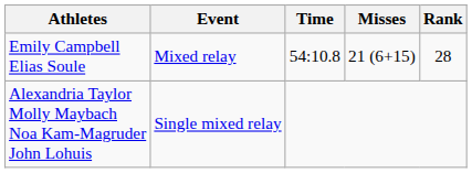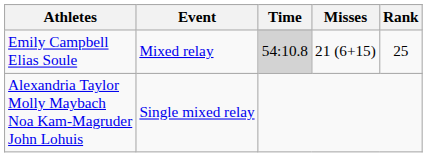 <table class="wikitable" style="font-size:90%">
 <tr>
 <th>Athletes</th>
 <th>Event</th>
 <th>Time</th>
 <th>Misses</th>
 <th>Rank</th>
 </tr>
 <tr align=center>
 <td align=left><a href='#'>Emily Campbell</a><br><a href='#'>Elias Soule</a></td>
 <td align=left><a href='#'>Mixed relay</a></td>
-<td>54:10.8</td>
+<td style="background: lightgrey;">54:10.8</td>
 <td>21 (6+15)</td>
-<td>28</td>
+<td>25</td>
 </tr>
 <tr align=center>
 <td align=left><a href='#'>Alexandria Taylor</a><br><a href='#'>Molly Maybach</a><br><a href='#'>Noa Kam-Magruder</a><br><a href='#'>John Lohuis</a></td>
 <td align=left><a href='#'>Single mixed relay</a></td>
 <td colspan=3></td>
 </tr>
 </table>
